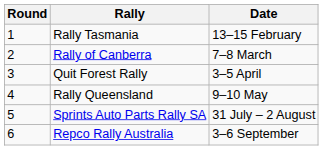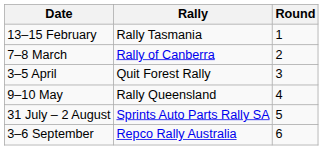 <table class="wikitable" border="1">
 <tr>
+<th>Date</th>
+<th>Rally</th>
 <th>Round</th>
-<th>Rally</th>
-<th>Date</th>
 </tr>
 <tr>
+<td>13–15 February</td>
+<td>Rally Tasmania</td>
 <td>1</td>
-<td>Rally Tasmania</td>
-<td>13–15 February</td>
 </tr>
 <tr>
+<td>7–8 March</td>
+<td><a href='#'>Rally of Canberra</a></td>
 <td>2</td>
-<td><a href='#'>Rally of Canberra</a></td>
-<td>7–8 March</td>
 </tr>
 <tr>
+<td>3–5 April</td>
+<td>Quit Forest Rally</td>
 <td>3</td>
-<td>Quit Forest Rally</td>
-<td>3–5 April</td>
 </tr>
 <tr>
+<td>9–10 May</td>
+<td>Rally Queensland</td>
 <td>4</td>
-<td>Rally Queensland</td>
-<td>9–10 May</td>
 </tr>
 <tr>
+<td>31 July – 2 August</td>
+<td><a href='#'>Sprints Auto Parts Rally SA</a></td>
 <td>5</td>
-<td><a href='#'>Sprints Auto Parts Rally SA</a></td>
-<td>31 July – 2 August</td>
 </tr>
 <tr>
+<td>3–6 September</td>
+<td><a href='#'>Repco Rally Australia</a></td>
 <td>6</td>
-<td><a href='#'>Repco Rally Australia</a></td>
-<td>3–6 September</td>
 </tr>
 </table>
